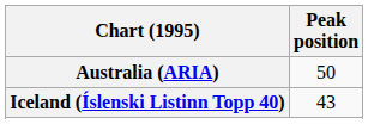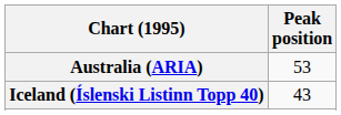 <table class="wikitable sortable plainrowheaders" style="text-align:center">
 <tr>
 <th>Chart (1995)</th>
 <th>Peak<br>position</th>
 </tr>
 <tr>
 <th scope="row">Australia (<a href='#'>ARIA</a>)</th>
-<td>50</td>
+<td>53</td>
 </tr>
 <tr>
 </tr>
 <tr>
 </tr>
 <tr>
 <th scope="row">Iceland (<a href='#'>Íslenski Listinn Topp 40</a>)</th>
 <td>43</td>
 </tr>
 <tr>
 </tr>
 <tr>
 </tr>
 <tr>
 </tr>
 </table>
